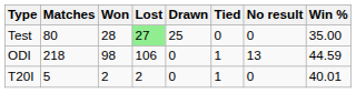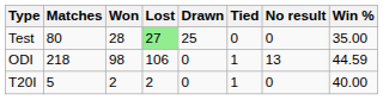 <table class="wikitable sortable">
 <tr>
 <th>Type</th>
 <th>Matches</th>
 <th>Won</th>
 <th>Lost</th>
 <th>Drawn</th>
 <th>Tied</th>
 <th>No result</th>
 <th>Win %</th>
 </tr>
 <tr>
 <td>Test</td>
 <td>80</td>
 <td>28</td>
 <td style="background: lightgreen;">27</td>
 <td>25</td>
 <td>0</td>
 <td>0</td>
 <td>35.00</td>
 </tr>
 <tr>
 <td>ODI</td>
 <td>218</td>
 <td>98</td>
 <td>106</td>
 <td>0</td>
 <td>1</td>
 <td>13</td>
 <td>44.59</td>
 </tr>
 <tr>
 <td>T20I</td>
 <td>5</td>
 <td>2</td>
 <td>2</td>
 <td>0</td>
 <td>1</td>
 <td>0</td>
-<td>40.01</td>
+<td>40.00</td>
 </tr>
 </table>
